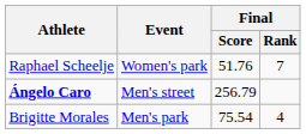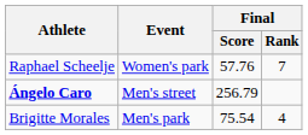 <table class="wikitable" style="font-size:90%;text-align:center">
 <tr>
 <th rowspan="2">Athlete</th>
 <th rowspan="2">Event</th>
 <th colspan="2">Final</th>
 </tr>
 <tr style="font-size: 95%">
 <th>Score</th>
 <th>Rank</th>
 </tr>
 <tr>
 <td align=left><a href='#'>Raphael Scheelje</a></td>
 <td align=left><a href='#'>Women's park</a></td>
-<td>51.76</td>
+<td>57.76</td>
 <td>7</td>
 </tr>
 <tr>
 <td align=left><strong><a href='#'>Ángelo Caro</a></strong></td>
 <td align=left><a href='#'>Men's street</a></td>
 <td>256.79</td>
 <td align=center></td>
 </tr>
 <tr>
 <td align=left><a href='#'>Brigitte Morales</a></td>
 <td align=left><a href='#'>Men's park</a></td>
 <td>75.54</td>
 <td>4</td>
 </tr>
 </table>
